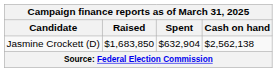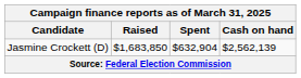 <table class="wikitable sortable">
 <tr>
 <th colspan=4>Campaign finance reports as of March 31, 2025</th>
 </tr>
 <tr style="text-align:center;">
 <th>Candidate</th>
 <th>Raised</th>
 <th>Spent</th>
 <th>Cash on hand</th>
 </tr>
 <tr>
 <td>Jasmine Crockett (D)</td>
 <td>$1,683,850</td>
 <td>$632,904</td>
-<td>$2,562,138</td>
+<td>$2,562,139</td>
 </tr>
 <tr>
 <th colspan="4"><small>Source: <a href='#'>Federal Election Commission</a></small></th>
 </tr>
 </table>
